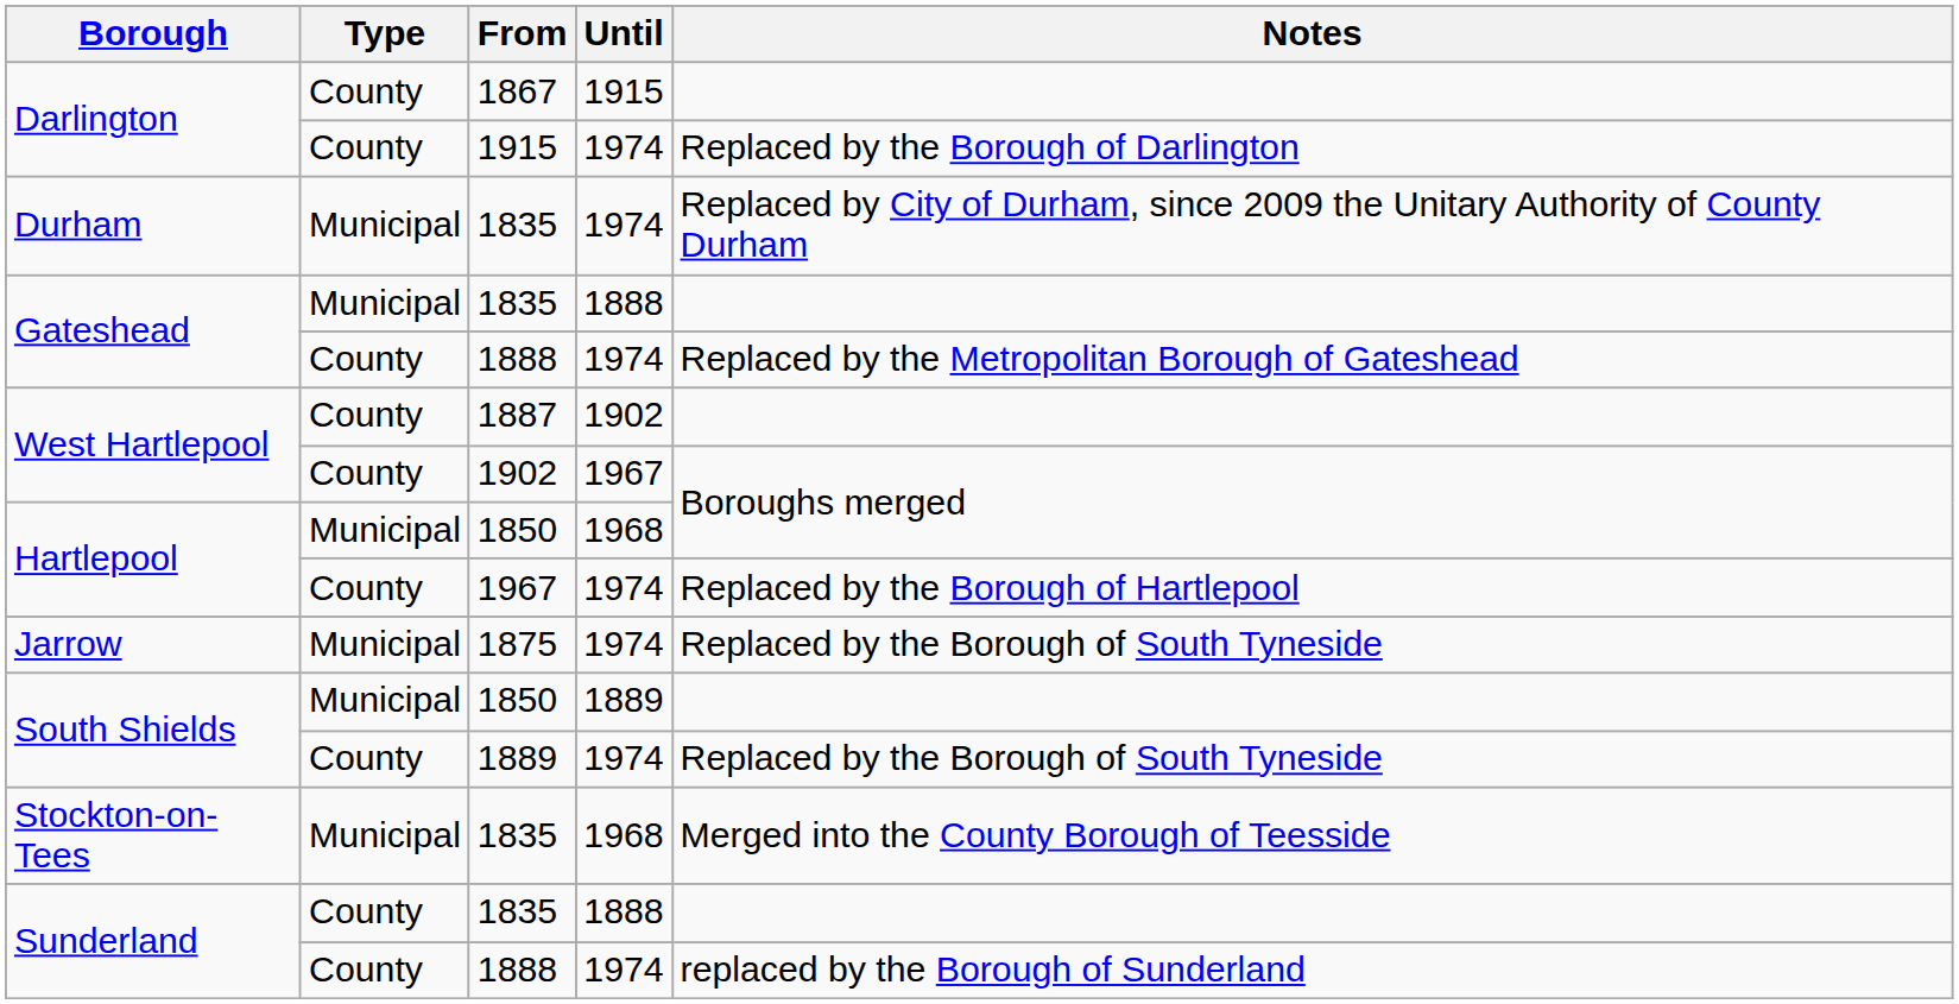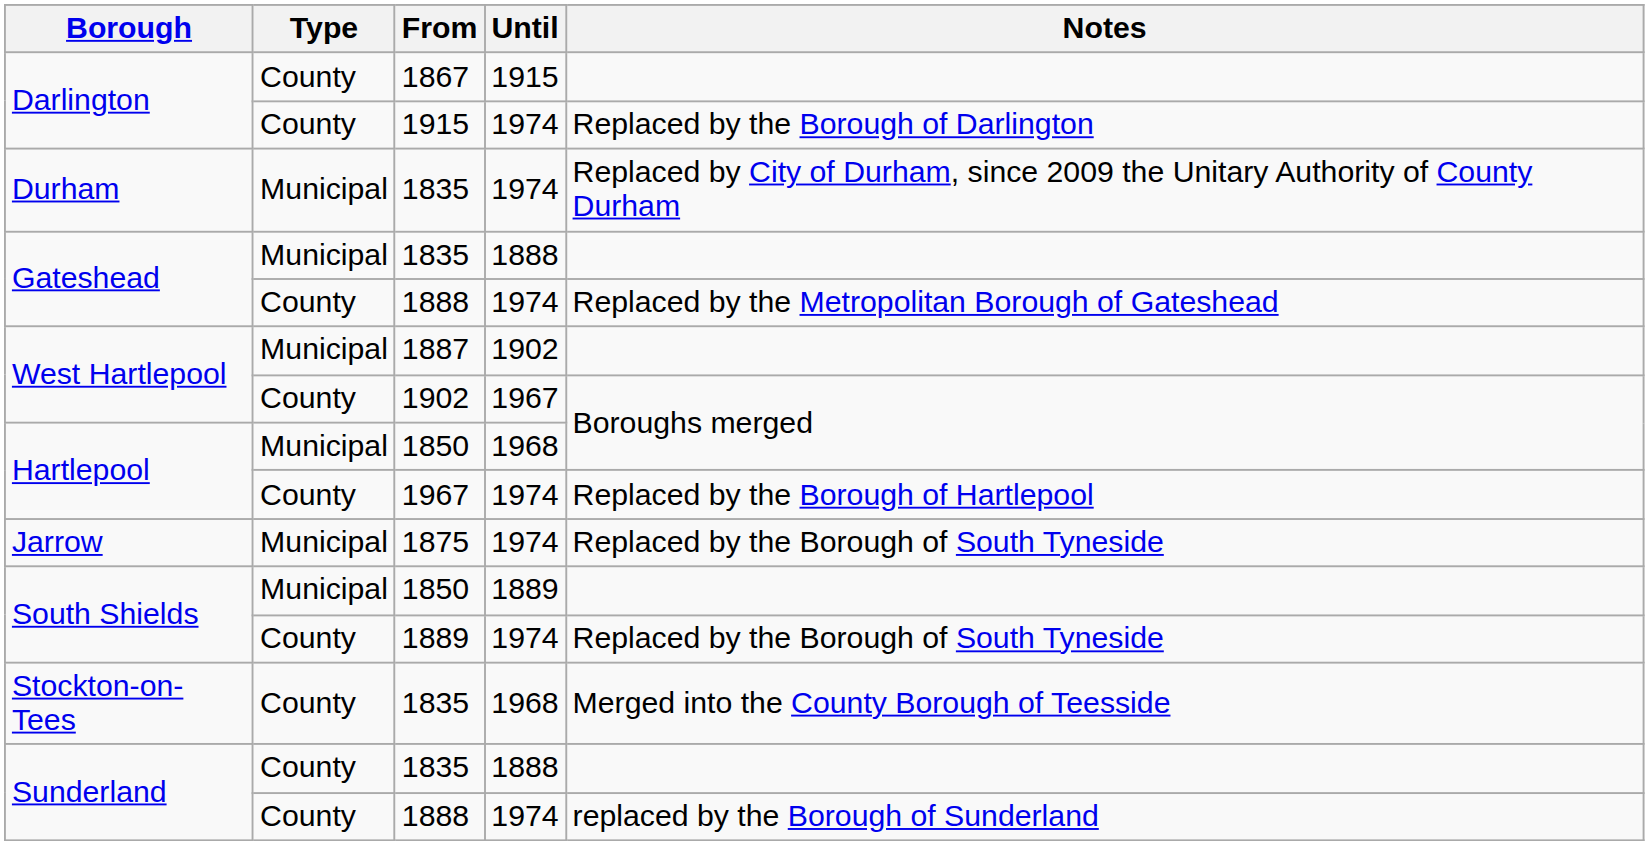 <table class=wikitable>
 <tr>
 <th><a href='#'>Borough</a></th>
 <th>Type</th>
 <th>From</th>
 <th>Until</th>
 <th>Notes</th>
 </tr>
 <tr>
 <td rowspan=2><a href='#'>Darlington</a></td>
 <td>County</td>
 <td>1867</td>
 <td>1915</td>
 <td></td>
 </tr>
 <tr>
 <td>County</td>
 <td>1915</td>
 <td>1974</td>
 <td>Replaced by the <a href='#'>Borough of Darlington</a></td>
 </tr>
 <tr>
 <td><a href='#'>Durham</a></td>
 <td>Municipal</td>
 <td>1835</td>
 <td>1974</td>
 <td>Replaced by <a href='#'>City of Durham</a>, since 2009 the Unitary Authority of <a href='#'>County Durham</a></td>
 </tr>
 <tr>
 <td rowspan=2><a href='#'>Gateshead</a></td>
 <td>Municipal</td>
 <td>1835</td>
 <td>1888</td>
 <td></td>
 </tr>
 <tr>
 <td>County</td>
 <td>1888</td>
 <td>1974</td>
 <td>Replaced by the <a href='#'>Metropolitan Borough of Gateshead</a></td>
 </tr>
 <tr>
 <td rowspan=2><a href='#'>West Hartlepool</a></td>
-<td>County</td>
+<td>Municipal</td>
 <td>1887</td>
 <td>1902</td>
 <td></td>
 </tr>
 <tr>
 <td>County</td>
 <td>1902</td>
 <td>1967</td>
 <td rowspan=2>Boroughs merged</td>
 </tr>
 <tr>
 <td rowspan=2><a href='#'>Hartlepool</a></td>
 <td>Municipal</td>
 <td>1850</td>
 <td>1968</td>
 </tr>
 <tr>
 <td>County</td>
 <td>1967</td>
 <td>1974</td>
 <td>Replaced by the <a href='#'>Borough of Hartlepool</a></td>
 </tr>
 <tr>
 <td><a href='#'>Jarrow</a></td>
 <td>Municipal</td>
 <td>1875</td>
 <td>1974</td>
 <td>Replaced by the Borough of <a href='#'>South Tyneside</a></td>
 </tr>
 <tr>
 <td rowspan=2><a href='#'>South Shields</a></td>
 <td>Municipal</td>
 <td>1850</td>
 <td>1889</td>
 <td></td>
 </tr>
 <tr>
 <td>County</td>
 <td>1889</td>
 <td>1974</td>
 <td>Replaced by the Borough of <a href='#'>South Tyneside</a></td>
 </tr>
 <tr>
 <td><a href='#'>Stockton-on-Tees</a></td>
-<td>Municipal</td>
+<td>County</td>
 <td>1835</td>
 <td>1968</td>
 <td>Merged into the <a href='#'>County Borough of Teesside</a></td>
 </tr>
 <tr>
 <td rowspan=2><a href='#'>Sunderland</a></td>
 <td>County</td>
 <td>1835</td>
 <td>1888</td>
 <td></td>
 </tr>
 <tr>
 <td>County</td>
 <td>1888</td>
 <td>1974</td>
 <td>replaced by the <a href='#'>Borough of Sunderland</a></td>
 </tr>
 </table>
